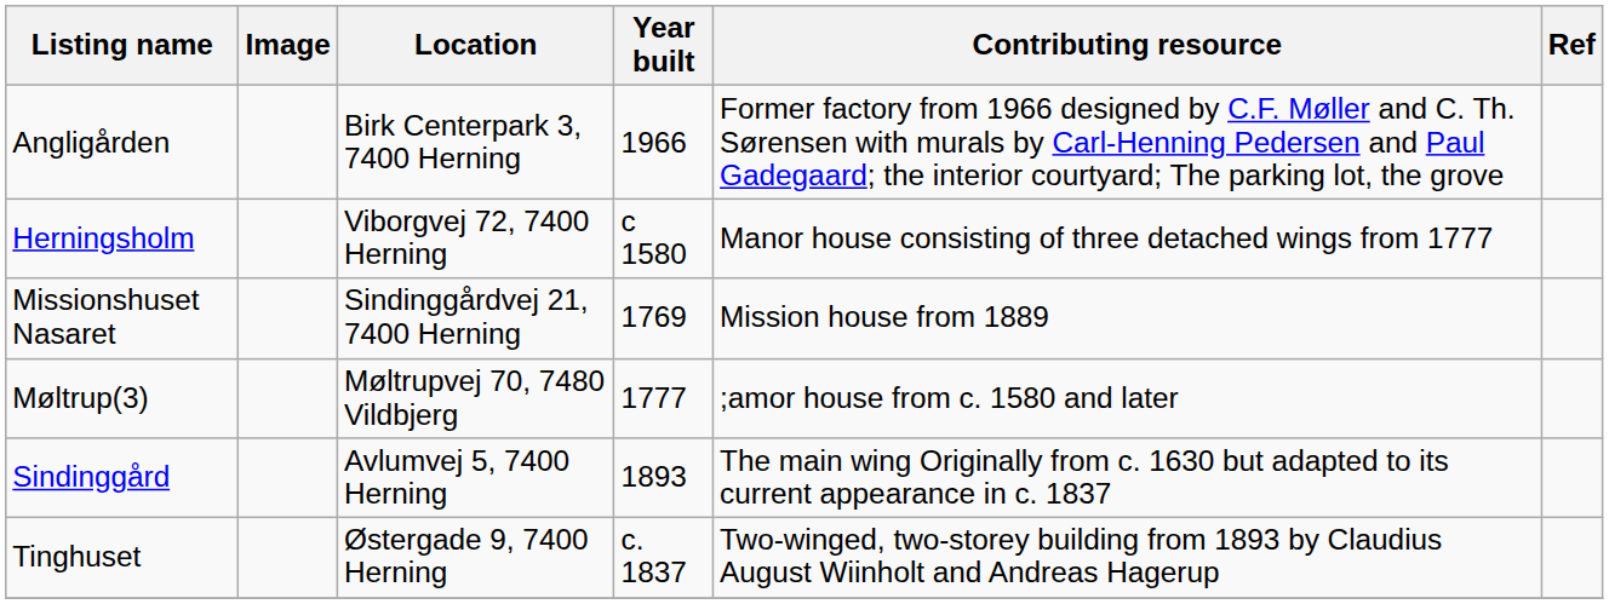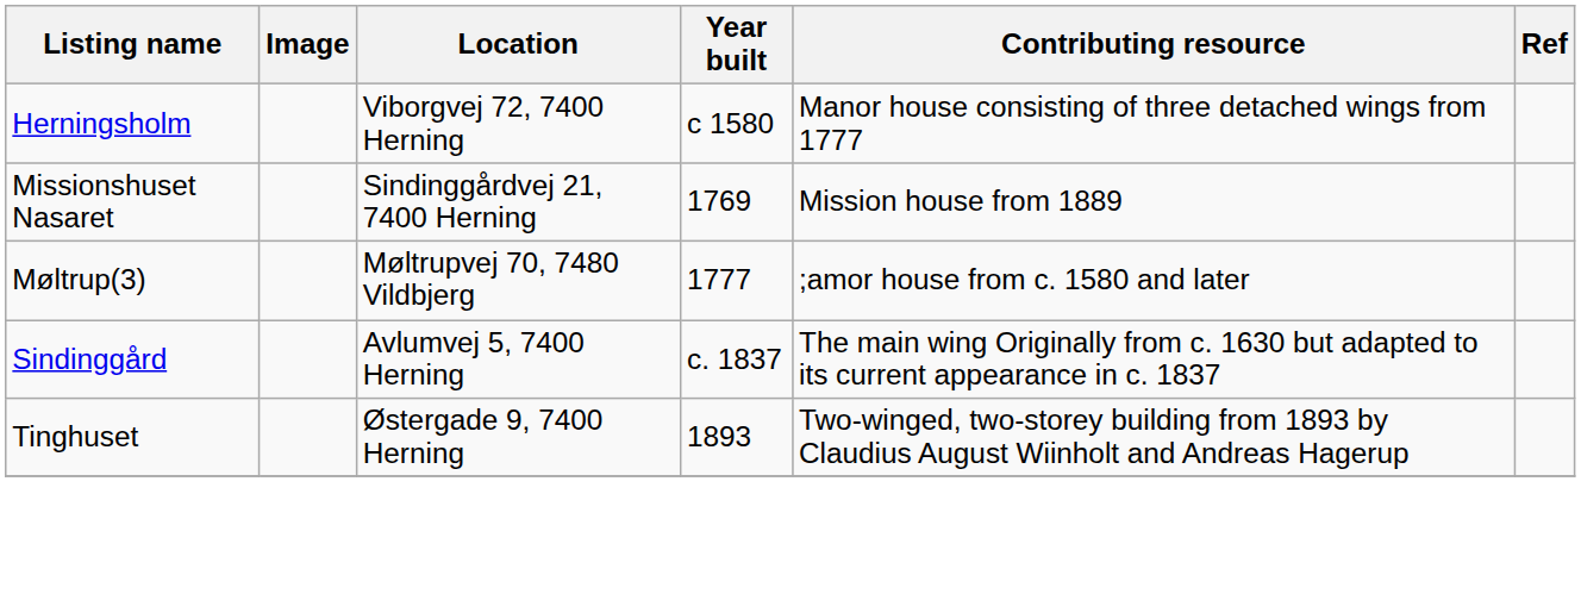 <table class="wikitable sortable">
 <tr>
 <th>Listing name</th>
 <th>Image</th>
 <th>Location</th>
 <th>Year built</th>
 <th>Contributing resource</th>
 <th>Ref</th>
-</tr>
-<tr>
-<td>Angligården</td>
-<td></td>
-<td>Birk Centerpark 3, 7400 Herning</td>
-<td>1966</td>
-<td>Former factory from 1966 designed by <a href='#'>C.F. Møller</a> and C. Th. Sørensen with murals by <a href='#'>Carl-Henning Pedersen</a> and <a href='#'>Paul Gadegaard</a>; the interior courtyard; The parking lot, the grove</td>
-<td></td>
 </tr>
 <tr>
 <td><a href='#'>Herningsholm</a></td>
 <td></td>
 <td>Viborgvej 72, 7400 Herning</td>
 <td>c 1580</td>
 <td>Manor house consisting of three detached wings from 1777</td>
 <td></td>
 </tr>
 <tr>
 <td>Missionshuset Nasaret</td>
 <td></td>
 <td>Sindinggårdvej 21, 7400 Herning</td>
 <td>1769</td>
 <td>Mission house from 1889</td>
 <td></td>
 </tr>
 <tr>
 <td>Møltrup(3)</td>
 <td></td>
 <td>Møltrupvej 70, 7480 Vildbjerg</td>
 <td>1777</td>
 <td>;amor house from c. 1580 and later</td>
 <td></td>
 </tr>
 <tr>
 <td><a href='#'>Sindinggård</a></td>
 <td></td>
 <td>Avlumvej 5, 7400 Herning</td>
-<td>1893</td>
+<td>c. 1837</td>
 <td>The main wing Originally from c. 1630 but adapted to its current appearance in c. 1837</td>
 <td></td>
 </tr>
 <tr>
 <td>Tinghuset</td>
 <td></td>
 <td>Østergade 9, 7400 Herning</td>
-<td>c. 1837</td>
+<td>1893</td>
 <td>Two-winged, two-storey building from 1893 by Claudius August Wiinholt and Andreas Hagerup</td>
 <td></td>
 </tr>
 <tr>
 </tr>
 </table>
